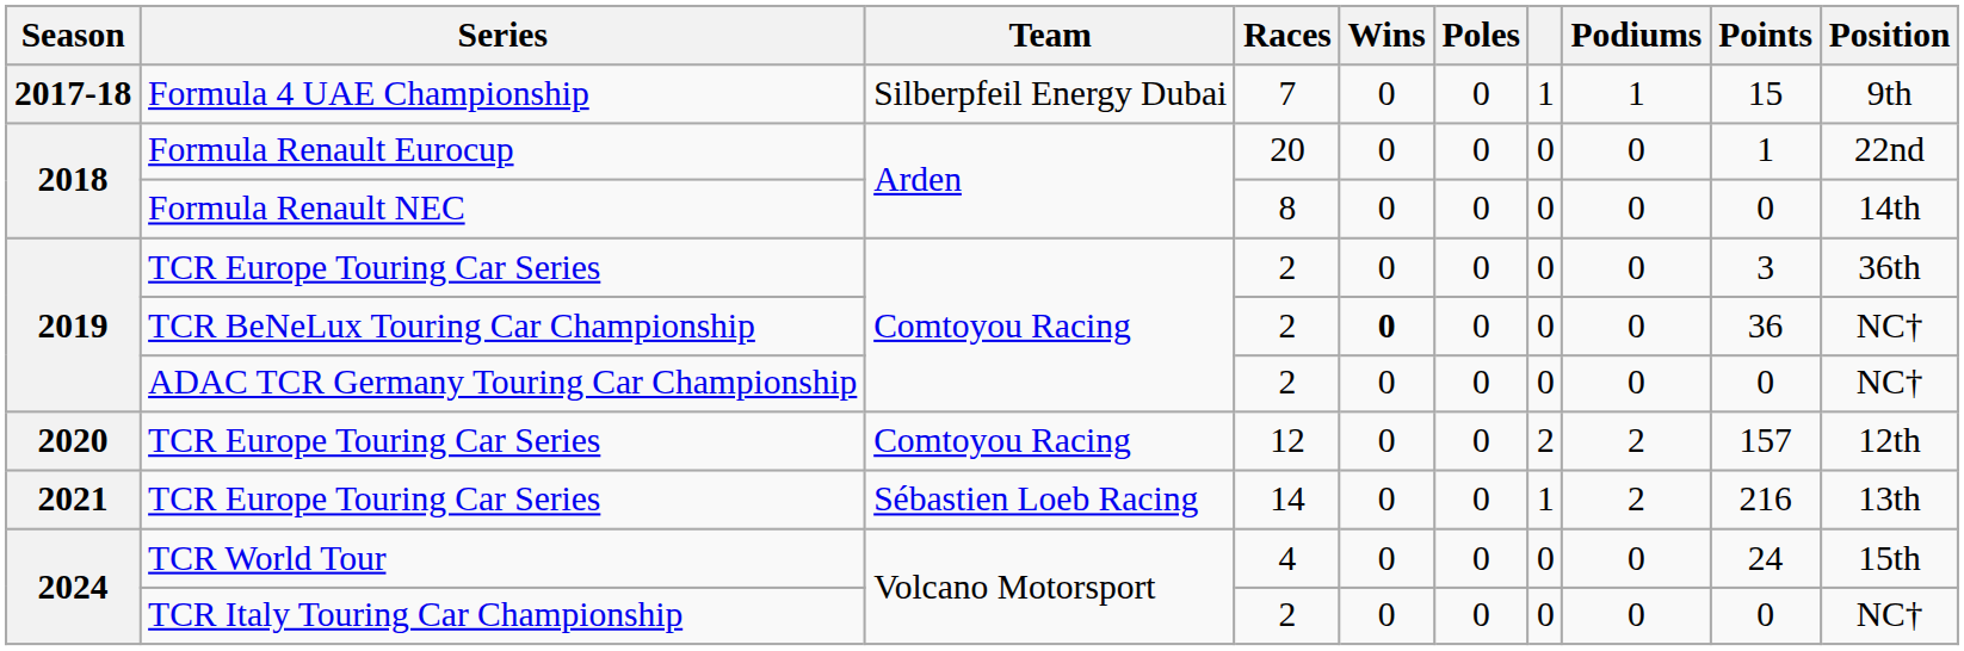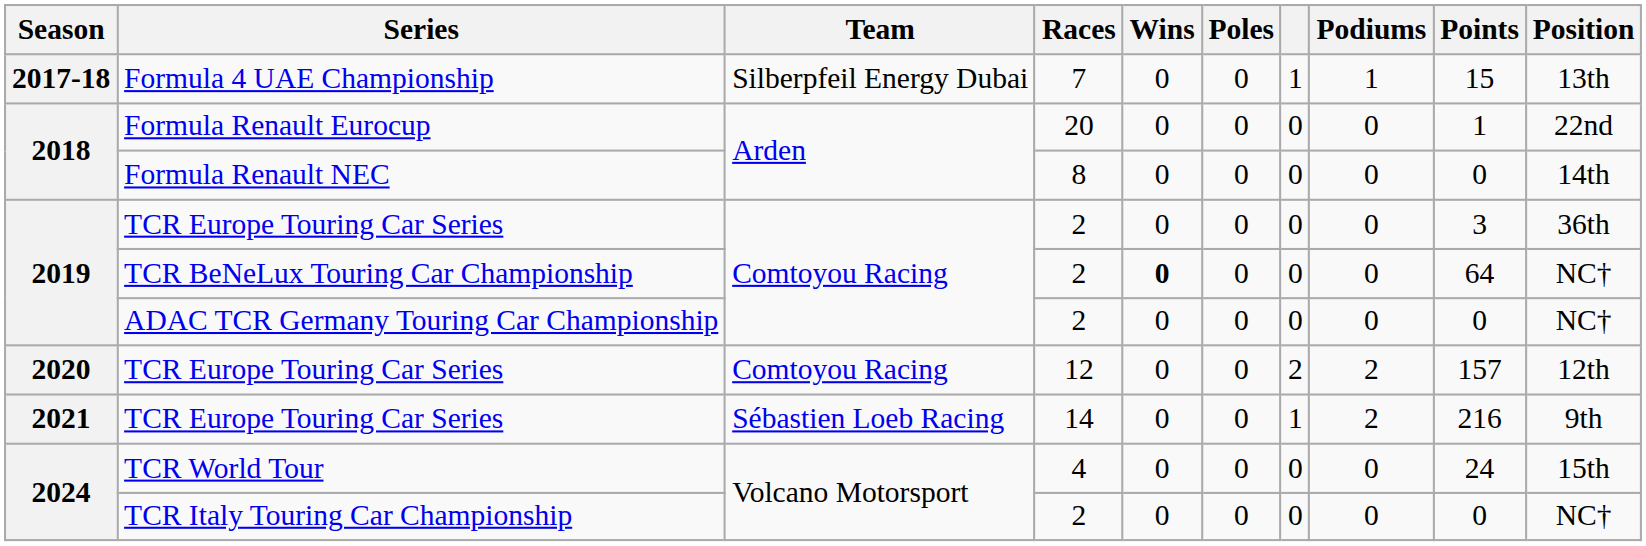 <table class="wikitable" style="font-size: 90%; text-align:center">
 <tr>
 <th>Season</th>
 <th>Series</th>
 <th>Team</th>
 <th>Races</th>
 <th>Wins</th>
 <th>Poles</th>
 <th></th>
 <th>Podiums</th>
 <th>Points</th>
 <th>Position</th>
 </tr>
 <tr>
 <th>2017-18</th>
 <td align=left><a href='#'>Formula 4 UAE Championship</a></td>
 <td align=left>Silberpfeil Energy Dubai</td>
 <td>7</td>
 <td>0</td>
 <td>0</td>
 <td>1</td>
 <td>1</td>
 <td>15</td>
-<td>9th</td>
+<td>13th</td>
 </tr>
 <tr>
 <th rowspan=2>2018</th>
 <td align=left><a href='#'>Formula Renault Eurocup</a></td>
 <td align=left rowspan=2><a href='#'>Arden</a></td>
 <td>20</td>
 <td>0</td>
 <td>0</td>
 <td>0</td>
 <td>0</td>
 <td>1</td>
 <td>22nd</td>
 </tr>
 <tr>
 <td align=left><a href='#'>Formula Renault NEC</a></td>
 <td>8</td>
 <td>0</td>
 <td>0</td>
 <td>0</td>
 <td>0</td>
 <td>0</td>
 <td>14th</td>
 </tr>
 <tr>
 <th rowspan=3>2019</th>
 <td align=left><a href='#'>TCR Europe Touring Car Series</a></td>
 <td align=left rowspan=3><a href='#'>Comtoyou Racing</a></td>
 <td>2</td>
 <td>0</td>
 <td>0</td>
 <td>0</td>
 <td>0</td>
 <td>3</td>
 <td>36th</td>
 </tr>
 <tr>
 <td align=left><a href='#'>TCR BeNeLux Touring Car Championship</a></td>
 <td>2</td>
 <td><strong>0</strong></td>
 <td>0</td>
 <td>0</td>
 <td>0</td>
-<td>36</td>
+<td>64</td>
 <td>NC†</td>
 </tr>
 <tr>
 <td align=left><a href='#'>ADAC TCR Germany Touring Car Championship</a></td>
 <td>2</td>
 <td>0</td>
 <td>0</td>
 <td>0</td>
 <td>0</td>
 <td>0</td>
 <td>NC†</td>
 </tr>
 <tr>
 <th>2020</th>
 <td align=left><a href='#'>TCR Europe Touring Car Series</a></td>
 <td align=left><a href='#'>Comtoyou Racing</a></td>
 <td>12</td>
 <td>0</td>
 <td>0</td>
 <td>2</td>
 <td>2</td>
 <td>157</td>
 <td>12th</td>
 </tr>
 <tr>
 <th>2021</th>
 <td align=left><a href='#'>TCR Europe Touring Car Series</a></td>
 <td align=left><a href='#'>Sébastien Loeb Racing</a></td>
 <td>14</td>
 <td>0</td>
 <td>0</td>
 <td>1</td>
 <td>2</td>
 <td>216</td>
-<td>13th</td>
+<td>9th</td>
 </tr>
 <tr>
 <th rowspan="2">2024</th>
 <td align=left><a href='#'>TCR World Tour</a></td>
 <td rowspan="2" align="left">Volcano Motorsport</td>
 <td>4</td>
 <td>0</td>
 <td>0</td>
 <td>0</td>
 <td>0</td>
 <td>24</td>
 <td>15th</td>
 </tr>
 <tr>
 <td align=left><a href='#'>TCR Italy Touring Car Championship</a></td>
 <td>2</td>
 <td>0</td>
 <td>0</td>
 <td>0</td>
 <td>0</td>
 <td>0</td>
 <td>NC†</td>
 </tr>
 </table>
